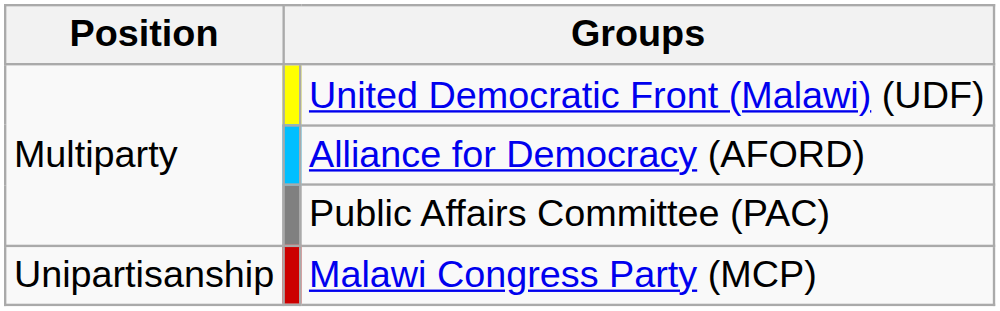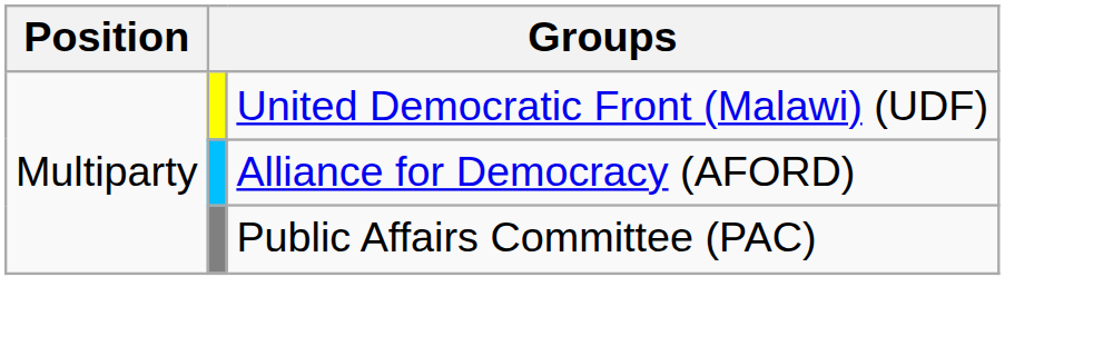 <table class="wikitable">
 <tr>
 <th>Position</th>
 <th colspan=2>Groups</th>
 </tr>
 <tr>
 <td rowspan=3>Multiparty</td>
 <td bgcolor=#FFFF00></td>
 <td><a href='#'>United Democratic Front (Malawi)</a> (UDF)</td>
 </tr>
 <tr>
 <td bgcolor=#00BFFF></td>
 <td><a href='#'>Alliance for Democracy</a> (AFORD)</td>
 </tr>
 <tr>
 <td bgcolor=#808080></td>
 <td>Public Affairs Committee (PAC)</td>
 </tr>
-<tr>
-<td>Unipartisanship</td>
-<td bgcolor=#CC0000></td>
-<td><a href='#'>Malawi Congress Party</a> (MCP)</td>
-</tr>
 </table>
